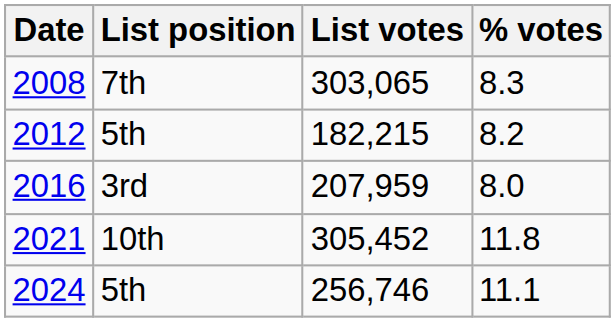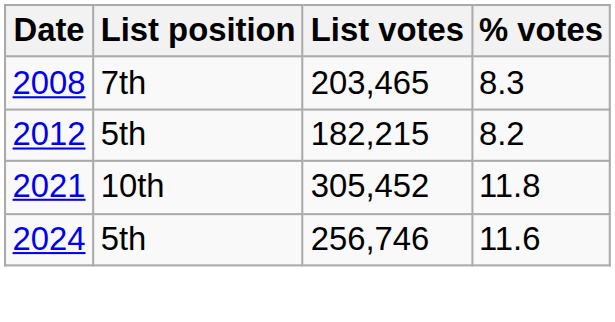 <table class="wikitable">
 <tr>
 <th>Date</th>
 <th>List position</th>
 <th>List votes</th>
 <th>% votes</th>
 </tr>
 <tr>
 <td><a href='#'>2008</a></td>
 <td>7th</td>
-<td>303,065</td>
+<td>203,465</td>
 <td>8.3</td>
 </tr>
 <tr>
 <td><a href='#'>2012</a></td>
 <td>5th</td>
 <td>182,215</td>
 <td>8.2</td>
-</tr>
-<tr>
-<td><a href='#'>2016</a></td>
-<td>3rd</td>
-<td>207,959</td>
-<td>8.0</td>
 </tr>
 <tr>
 <td><a href='#'>2021</a></td>
 <td>10th</td>
 <td>305,452</td>
 <td>11.8</td>
 </tr>
 <tr>
 <td><a href='#'>2024</a></td>
 <td>5th</td>
 <td>256,746</td>
-<td>11.1</td>
+<td>11.6</td>
 </tr>
 </table>
